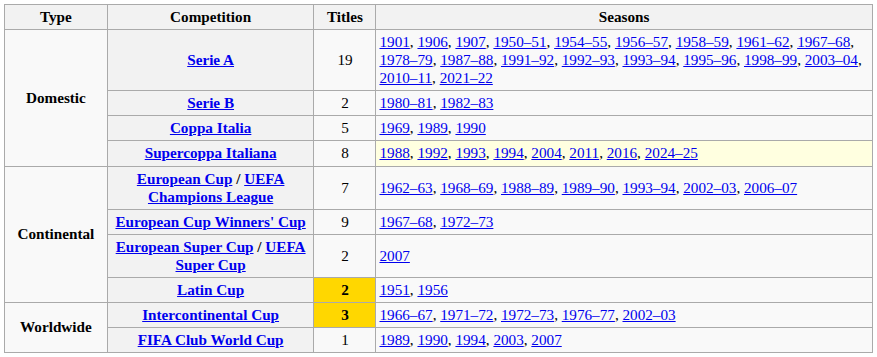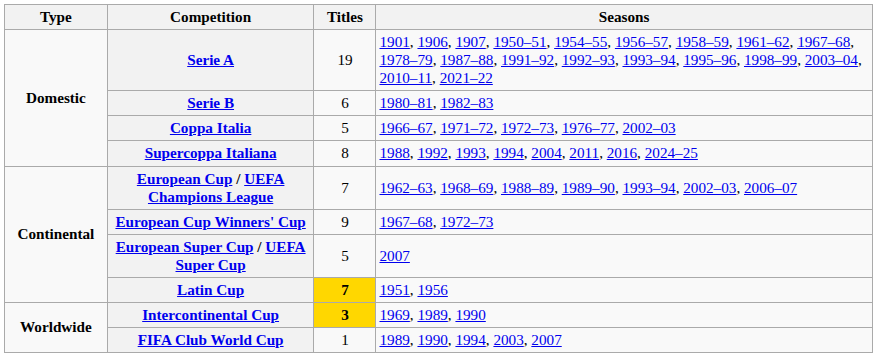 <table class="wikitable plainrowheaders" style="font-size:95%; text-align:center;">
 <tr>
 <th style="width: 1%;">Type</th>
 <th style="width: 5%;">Competition</th>
 <th style="width: 1%;">Titles</th>
 <th style="width: 18%;">Seasons</th>
 </tr>
 <tr>
 <td rowspan="4"><strong>Domestic</strong></td>
 <th scope=col><a href='#'>Serie A</a></th>
 <td style="text-align:center;">19</td>
 <td align="left"><a href='#'>1901</a>, <a href='#'>1906</a>, <a href='#'>1907</a>, <a href='#'>1950–51</a>, <a href='#'>1954–55</a>, <a href='#'>1956–57</a>, <a href='#'>1958–59</a>, <a href='#'>1961–62</a>, <a href='#'>1967–68</a>, <a href='#'>1978–79</a>, <a href='#'>1987–88</a>, <a href='#'>1991–92</a>, <a href='#'>1992–93</a>, <a href='#'>1993–94</a>, <a href='#'>1995–96</a>, <a href='#'>1998–99</a>, <a href='#'>2003–04</a>, <a href='#'>2010–11</a>, <a href='#'>2021–22</a></td>
 </tr>
 <tr>
 <th scope="col"><a href='#'>Serie B</a></th>
-<td>2</td>
+<td>6</td>
 <td align="left"><a href='#'>1980–81</a>, <a href='#'>1982–83</a></td>
 </tr>
 <tr>
 <th scope=col><a href='#'>Coppa Italia</a></th>
 <td style="text-align:center;">5</td>
-<td align="left"><a href='#'>1969</a>, <a href='#'>1989</a>, <a href='#'>1990</a></td>
+<td align="left"><a href='#'>1966–67</a>, <a href='#'>1971–72</a>, <a href='#'>1972–73</a>, <a href='#'>1976–77</a>, <a href='#'>2002–03</a></td>
 </tr>
 <tr>
 <th scope=col><a href='#'>Supercoppa Italiana</a></th>
 <td style="text-align:center;">8</td>
-<td align="left" style="background: lightyellow;"><a href='#'>1988</a>, <a href='#'>1992</a>, <a href='#'>1993</a>, <a href='#'>1994</a>, <a href='#'>2004</a>, <a href='#'>2011</a>, <a href='#'>2016</a>, <a href='#'>2024–25</a></td>
+<td align="left"><a href='#'>1988</a>, <a href='#'>1992</a>, <a href='#'>1993</a>, <a href='#'>1994</a>, <a href='#'>2004</a>, <a href='#'>2011</a>, <a href='#'>2016</a>, <a href='#'>2024–25</a></td>
 </tr>
 <tr>
 <td rowspan="4"><strong>Continental</strong></td>
 <th scope=col><a href='#'>European Cup</a> / <a href='#'>UEFA Champions League</a></th>
 <td style="text-align:center;">7</td>
 <td align="left"><a href='#'>1962–63</a>, <a href='#'>1968–69</a>, <a href='#'>1988–89</a>, <a href='#'>1989–90</a>, <a href='#'>1993–94</a>, <a href='#'>2002–03</a>, <a href='#'>2006–07</a></td>
 </tr>
 <tr>
 <th scope=col><a href='#'>European Cup Winners' Cup</a></th>
 <td style="text-align:center;">9</td>
 <td align="left"><a href='#'>1967–68</a>, <a href='#'>1972–73</a></td>
 </tr>
 <tr>
 <th scope=col><a href='#'>European Super Cup</a> / <a href='#'>UEFA Super Cup</a></th>
-<td>2</td>
+<td>5</td>
 <td align="left"><a href='#'>2007</a></td>
 </tr>
 <tr>
 <th scope=col><a href='#'>Latin Cup</a></th>
-<td style="background:gold;"><strong>2</strong></td>
+<td style="background:gold;"><strong>7</strong></td>
 <td align="left"><a href='#'>1951</a>, <a href='#'>1956</a></td>
 </tr>
 <tr>
 <td rowspan="2"><strong>Worldwide</strong></td>
 <th scope=col><a href='#'>Intercontinental Cup</a></th>
 <td style="background:gold;"><strong>3</strong></td>
-<td align="left"><a href='#'>1966–67</a>, <a href='#'>1971–72</a>, <a href='#'>1972–73</a>, <a href='#'>1976–77</a>, <a href='#'>2002–03</a></td>
+<td align="left"><a href='#'>1969</a>, <a href='#'>1989</a>, <a href='#'>1990</a></td>
 </tr>
 <tr>
 <th scope=col><a href='#'>FIFA Club World Cup</a></th>
 <td style="text-align:center;">1</td>
 <td align="left"><a href='#'>1989</a>, <a href='#'>1990</a>, <a href='#'>1994</a>, <a href='#'>2003</a>, <a href='#'>2007</a></td>
 </tr>
 </table>
